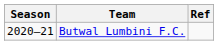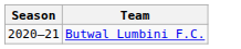 <table class="wikitable" style="text-align:center">
 <tr>
 <th>Season</th>
 <th>Team</th>
-<th>Ref</th>
 </tr>
 <tr>
 <td>2020–21</td>
 <td><a href='#'>Butwal Lumbini F.C.</a></td>
-<td></td>
 </tr>
 </table>
